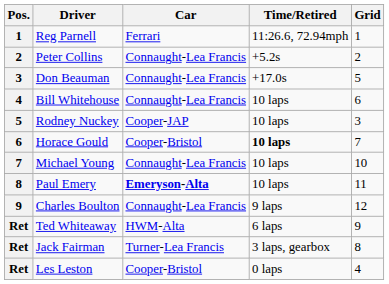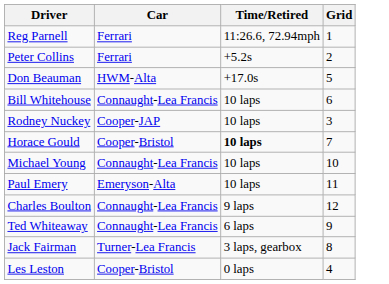 <table class="wikitable" style="font-size: 90%;">
 <tr>
-<th>Pos.</th>
 <th>Driver</th>
 <th>Car</th>
 <th>Time/Retired</th>
 <th>Grid</th>
 </tr>
 <tr>
-<th>1</th>
 <td> <a href='#'>Reg Parnell</a></td>
 <td><a href='#'>Ferrari</a></td>
 <td>11:26.6, 72.94mph</td>
 <td>1</td>
 </tr>
 <tr>
-<th>2</th>
 <td> <a href='#'>Peter Collins</a></td>
-<td><a href='#'>Connaught</a>-<a href='#'>Lea Francis</a></td>
+<td><a href='#'>Ferrari</a></td>
 <td>+5.2s</td>
 <td>2</td>
 </tr>
 <tr>
-<th>3</th>
 <td> <a href='#'>Don Beauman</a></td>
-<td><a href='#'>Connaught</a>-<a href='#'>Lea Francis</a></td>
+<td><a href='#'>HWM</a>-<a href='#'>Alta</a></td>
 <td>+17.0s</td>
 <td>5</td>
 </tr>
 <tr>
-<th>4</th>
 <td> <a href='#'>Bill Whitehouse</a></td>
 <td><a href='#'>Connaught</a>-<a href='#'>Lea Francis</a></td>
 <td>10 laps</td>
 <td>6</td>
 </tr>
 <tr>
-<th>5</th>
 <td> <a href='#'>Rodney Nuckey</a></td>
 <td><a href='#'>Cooper</a>-<a href='#'>JAP</a></td>
 <td>10 laps</td>
 <td>3</td>
 </tr>
 <tr>
-<th>6</th>
 <td> <a href='#'>Horace Gould</a></td>
 <td><a href='#'>Cooper</a>-<a href='#'>Bristol</a></td>
 <td><strong>10 laps</strong></td>
 <td>7</td>
 </tr>
 <tr>
-<th>7</th>
 <td> <a href='#'>Michael Young</a></td>
 <td><a href='#'>Connaught</a>-<a href='#'>Lea Francis</a></td>
 <td>10 laps</td>
 <td>10</td>
 </tr>
 <tr>
-<th>8</th>
 <td> <a href='#'>Paul Emery</a></td>
-<td><strong><a href='#'>Emeryson</a>-<a href='#'>Alta</a></strong></td>
+<td><a href='#'>Emeryson</a>-<a href='#'>Alta</a></td>
 <td>10 laps</td>
 <td>11</td>
 </tr>
 <tr>
-<th>9</th>
 <td> <a href='#'>Charles Boulton</a></td>
 <td><a href='#'>Connaught</a>-<a href='#'>Lea Francis</a></td>
 <td>9 laps</td>
 <td>12</td>
 </tr>
 <tr>
-<th>Ret</th>
 <td> <a href='#'>Ted Whiteaway</a></td>
-<td><a href='#'>HWM</a>-<a href='#'>Alta</a></td>
+<td><a href='#'>Connaught</a>-<a href='#'>Lea Francis</a></td>
 <td>6 laps</td>
 <td>9</td>
 </tr>
 <tr>
-<th>Ret</th>
 <td> <a href='#'>Jack Fairman</a></td>
 <td><a href='#'>Turner</a>-<a href='#'>Lea Francis</a></td>
 <td>3 laps, gearbox</td>
 <td>8</td>
 </tr>
 <tr>
-<th>Ret</th>
 <td> <a href='#'>Les Leston</a></td>
 <td><a href='#'>Cooper</a>-<a href='#'>Bristol</a></td>
 <td>0 laps</td>
 <td>4</td>
 </tr>
 </table>
